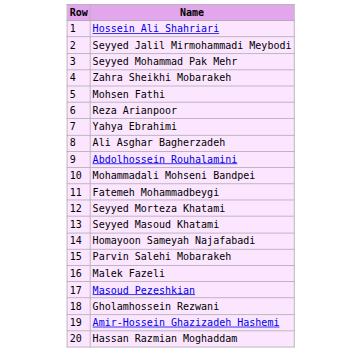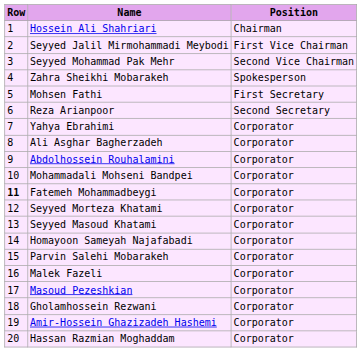 <table class="wikitable" style="background-color:#fce6ff; margin: 1em auto 1em auto">
 <tr>
 <td align="center" style="background:#e2a6ed;"><strong>Row</strong></td>
 <td align="center" style="background:#e2a6ed;"><strong>Name</strong></td>
+<td align="center" style="background:#e2a6ed;"><strong>Position</strong></td>
 </tr>
 <tr>
 <td>1</td>
 <td><a href='#'>Hossein Ali Shahriari</a></td>
+<td>Chairman</td>
 </tr>
 <tr>
 <td>2</td>
 <td>Seyyed Jalil Mirmohammadi Meybodi</td>
+<td>First Vice Chairman</td>
 </tr>
 <tr>
 <td>3</td>
 <td>Seyyed Mohammad Pak Mehr</td>
+<td>Second Vice Chairman</td>
 </tr>
 <tr>
 <td>4</td>
 <td>Zahra Sheikhi Mobarakeh</td>
+<td>Spokesperson</td>
 </tr>
 <tr>
 <td>5</td>
 <td>Mohsen Fathi</td>
+<td>First Secretary</td>
 </tr>
 <tr>
 <td>6</td>
 <td>Reza Arianpoor</td>
+<td>Second Secretary</td>
 </tr>
 <tr>
 <td>7</td>
 <td>Yahya Ebrahimi</td>
+<td>Corporator</td>
 </tr>
 <tr>
 <td>8</td>
 <td>Ali Asghar Bagherzadeh</td>
+<td>Corporator</td>
 </tr>
 <tr>
 <td>9</td>
 <td><a href='#'>Abdolhossein Rouhalamini</a></td>
+<td>Corporator</td>
 </tr>
 <tr>
 <td>10</td>
 <td>Mohammadali Mohseni Bandpei</td>
+<td>Corporator</td>
 </tr>
 <tr>
-<td>11</td>
+<td><strong>11</strong></td>
 <td>Fatemeh Mohammadbeygi</td>
+<td>Corporator</td>
 </tr>
 <tr>
 <td>12</td>
 <td>Seyyed Morteza Khatami</td>
+<td>Corporator</td>
 </tr>
 <tr>
 <td>13</td>
 <td>Seyyed Masoud Khatami</td>
+<td>Corporator</td>
 </tr>
 <tr>
 <td>14</td>
 <td>Homayoon Sameyah Najafabadi</td>
+<td>Corporator</td>
 </tr>
 <tr>
 <td>15</td>
 <td>Parvin Salehi Mobarakeh</td>
+<td>Corporator</td>
 </tr>
 <tr>
 <td>16</td>
 <td>Malek Fazeli</td>
+<td>Corporator</td>
 </tr>
 <tr>
 <td>17</td>
 <td><a href='#'>Masoud Pezeshkian</a></td>
+<td>Corporator</td>
 </tr>
 <tr>
 <td>18</td>
 <td>Gholamhossein Rezwani</td>
+<td>Corporator</td>
 </tr>
 <tr>
 <td>19</td>
 <td><a href='#'>Amir-Hossein Ghazizadeh Hashemi</a></td>
+<td>Corporator</td>
 </tr>
 <tr>
 <td>20</td>
 <td>Hassan Razmian Moghaddam</td>
+<td>Corporator</td>
 </tr>
 </table>
